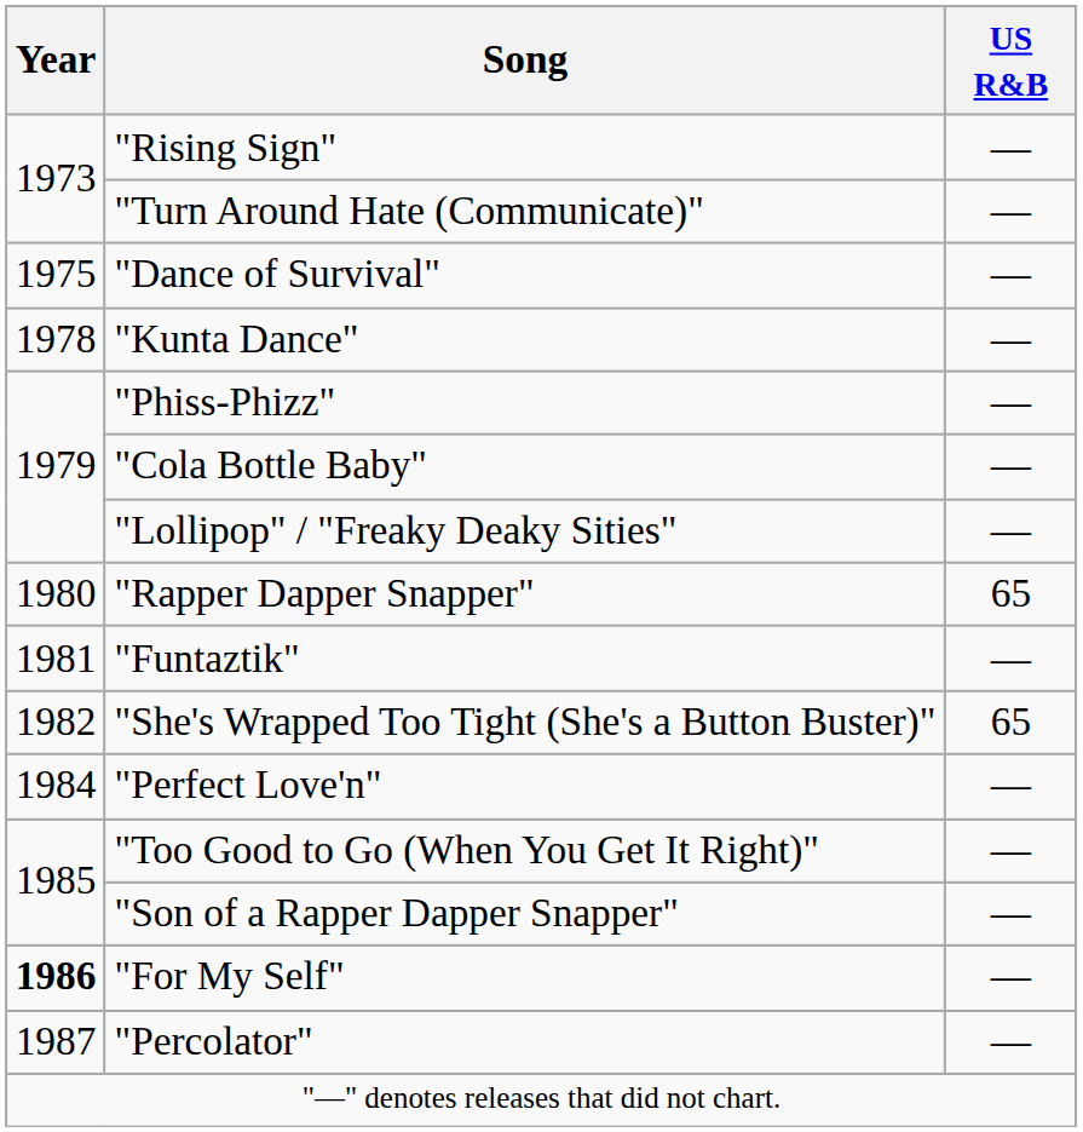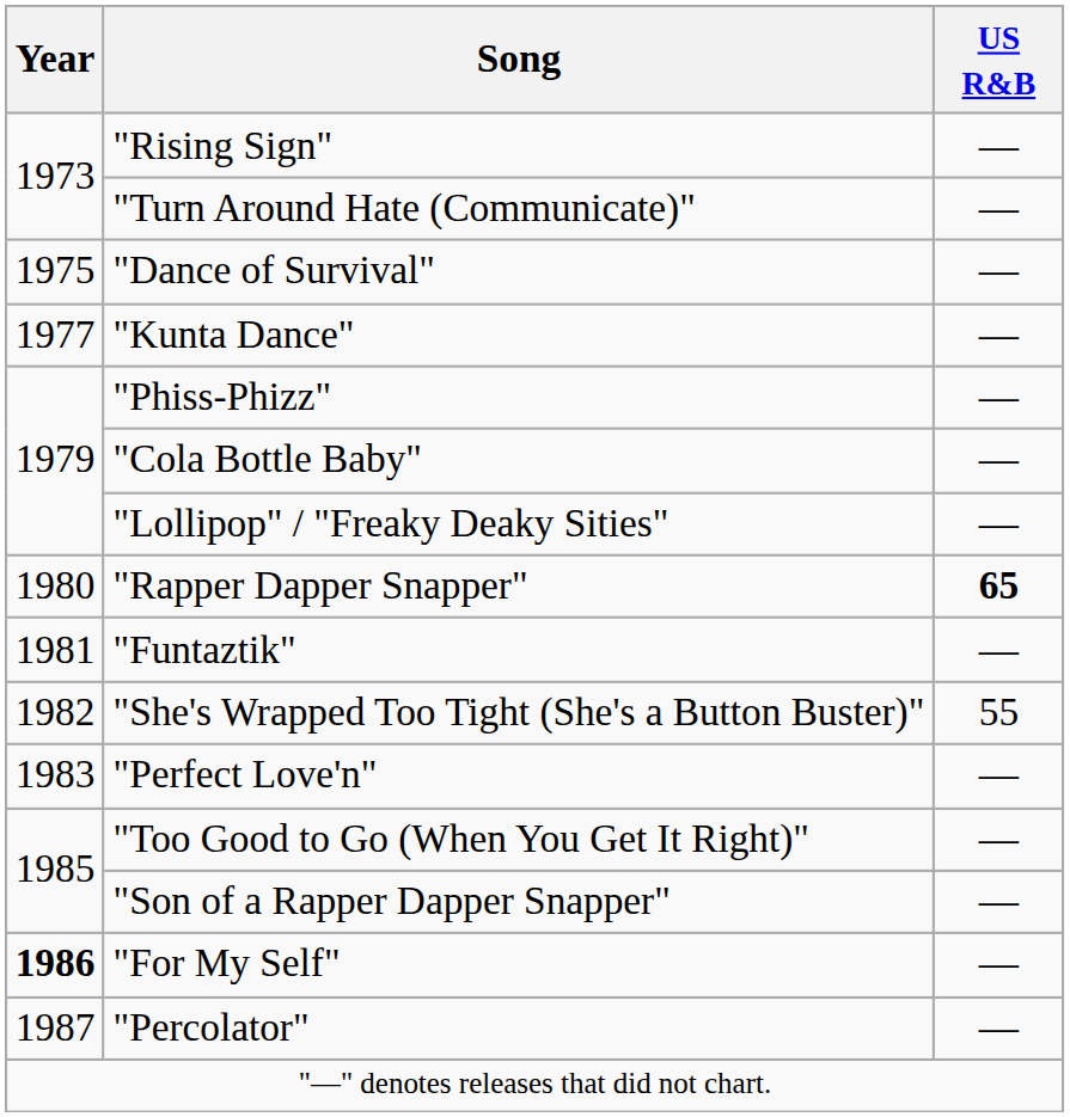 <table class="wikitable">
 <tr>
 <th>Year</th>
 <th>Song</th>
 <th style="width:45px;"><small><a href='#'>US R&B</a></small><br></th>
 </tr>
 <tr>
 <td rowspan="2">1973</td>
 <td>"Rising Sign"</td>
 <td align=center>—</td>
 </tr>
 <tr>
 <td>"Turn Around Hate (Communicate)"</td>
 <td align=center>—</td>
 </tr>
 <tr>
 <td rowspan="1">1975</td>
 <td>"Dance of Survival"</td>
 <td align=center>—</td>
 </tr>
 <tr>
-<td rowspan="1">1978</td>
+<td rowspan="1">1977</td>
 <td>"Kunta Dance"</td>
 <td align=center>—</td>
 </tr>
 <tr>
 <td rowspan="3">1979</td>
 <td>"Phiss-Phizz"</td>
 <td align=center>—</td>
 </tr>
 <tr>
 <td>"Cola Bottle Baby"</td>
 <td align=center>—</td>
 </tr>
 <tr>
 <td>"Lollipop" / "Freaky Deaky Sities"</td>
 <td align=center>—</td>
 </tr>
 <tr>
 <td rowspan="1">1980</td>
 <td>"Rapper Dapper Snapper"</td>
-<td align=center>65</td>
+<td align=center><strong>65</strong></td>
 </tr>
 <tr>
 <td rowspan="1">1981</td>
 <td>"Funtaztik"</td>
 <td align=center>—</td>
 </tr>
 <tr>
 <td rowspan="1">1982</td>
 <td>"She's Wrapped Too Tight (She's a Button Buster)"</td>
-<td align=center>65</td>
+<td align=center>55</td>
 </tr>
 <tr>
-<td rowspan="1">1984</td>
+<td rowspan="1">1983</td>
 <td>"Perfect Love'n"</td>
 <td align=center>—</td>
 </tr>
 <tr>
 <td rowspan="2">1985</td>
 <td>"Too Good to Go (When You Get It Right)"</td>
 <td align=center>—</td>
 </tr>
 <tr>
 <td>"Son of a Rapper Dapper Snapper"</td>
 <td align=center>—</td>
 </tr>
 <tr>
 <td rowspan="1"><strong>1986</strong></td>
 <td>"For My Self"</td>
 <td align=center>—</td>
 </tr>
 <tr>
 <td rowspan="1">1987</td>
 <td>"Percolator"</td>
 <td align=center>—</td>
 </tr>
 <tr>
 <td colspan="6" style="text-align:center; font-size:9pt;">"—" denotes releases that did not chart.</td>
 </tr>
 </table>
